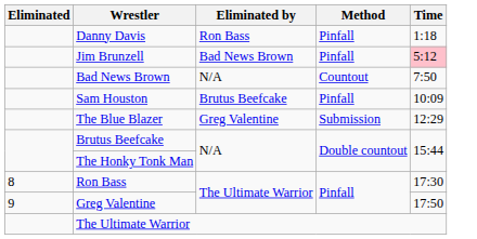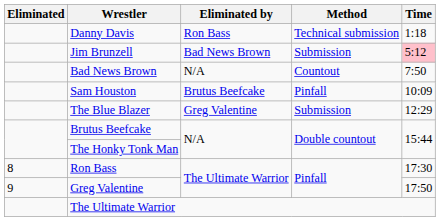 <table class="wikitable sortable">
 <tr>
 <th>Eliminated</th>
 <th>Wrestler</th>
 <th>Eliminated by</th>
 <th>Method</th>
 <th>Time</th>
 </tr>
 <tr>
 <td></td>
 <td><a href='#'>Danny Davis</a></td>
 <td><a href='#'>Ron Bass</a></td>
-<td><a href='#'>Pinfall</a></td>
+<td><a href='#'>Technical submission</a></td>
 <td>1:18</td>
 </tr>
 <tr>
 <td></td>
 <td><a href='#'>Jim Brunzell</a></td>
 <td><a href='#'>Bad News Brown</a></td>
-<td><a href='#'>Pinfall</a></td>
+<td><a href='#'>Submission</a></td>
 <td style="background: pink;">5:12</td>
 </tr>
 <tr>
 <td></td>
 <td><a href='#'>Bad News Brown</a></td>
 <td>N/A</td>
 <td><a href='#'>Countout</a></td>
 <td>7:50</td>
 </tr>
 <tr>
 <td></td>
 <td><a href='#'>Sam Houston</a></td>
 <td><a href='#'>Brutus Beefcake</a></td>
 <td><a href='#'>Pinfall</a></td>
 <td>10:09</td>
 </tr>
 <tr>
 <td></td>
 <td><a href='#'>The Blue Blazer</a></td>
 <td><a href='#'>Greg Valentine</a></td>
 <td><a href='#'>Submission</a></td>
 <td>12:29</td>
 </tr>
 <tr>
 <td rowspan="2"></td>
 <td><a href='#'>Brutus Beefcake</a></td>
 <td rowspan="2">N/A</td>
 <td rowspan="2"><a href='#'>Double countout</a></td>
 <td rowspan="2">15:44</td>
 </tr>
 <tr>
 <td><a href='#'>The Honky Tonk Man</a></td>
 </tr>
 <tr>
 <td>8</td>
 <td><a href='#'>Ron Bass</a></td>
 <td rowspan="2"><a href='#'>The Ultimate Warrior</a></td>
 <td rowspan="2"><a href='#'>Pinfall</a></td>
 <td>17:30</td>
 </tr>
 <tr>
 <td>9</td>
 <td><a href='#'>Greg Valentine</a></td>
 <td>17:50</td>
 </tr>
 <tr>
 <td></td>
 <td colspan="4"><a href='#'>The Ultimate Warrior</a></td>
 </tr>
 </table>
